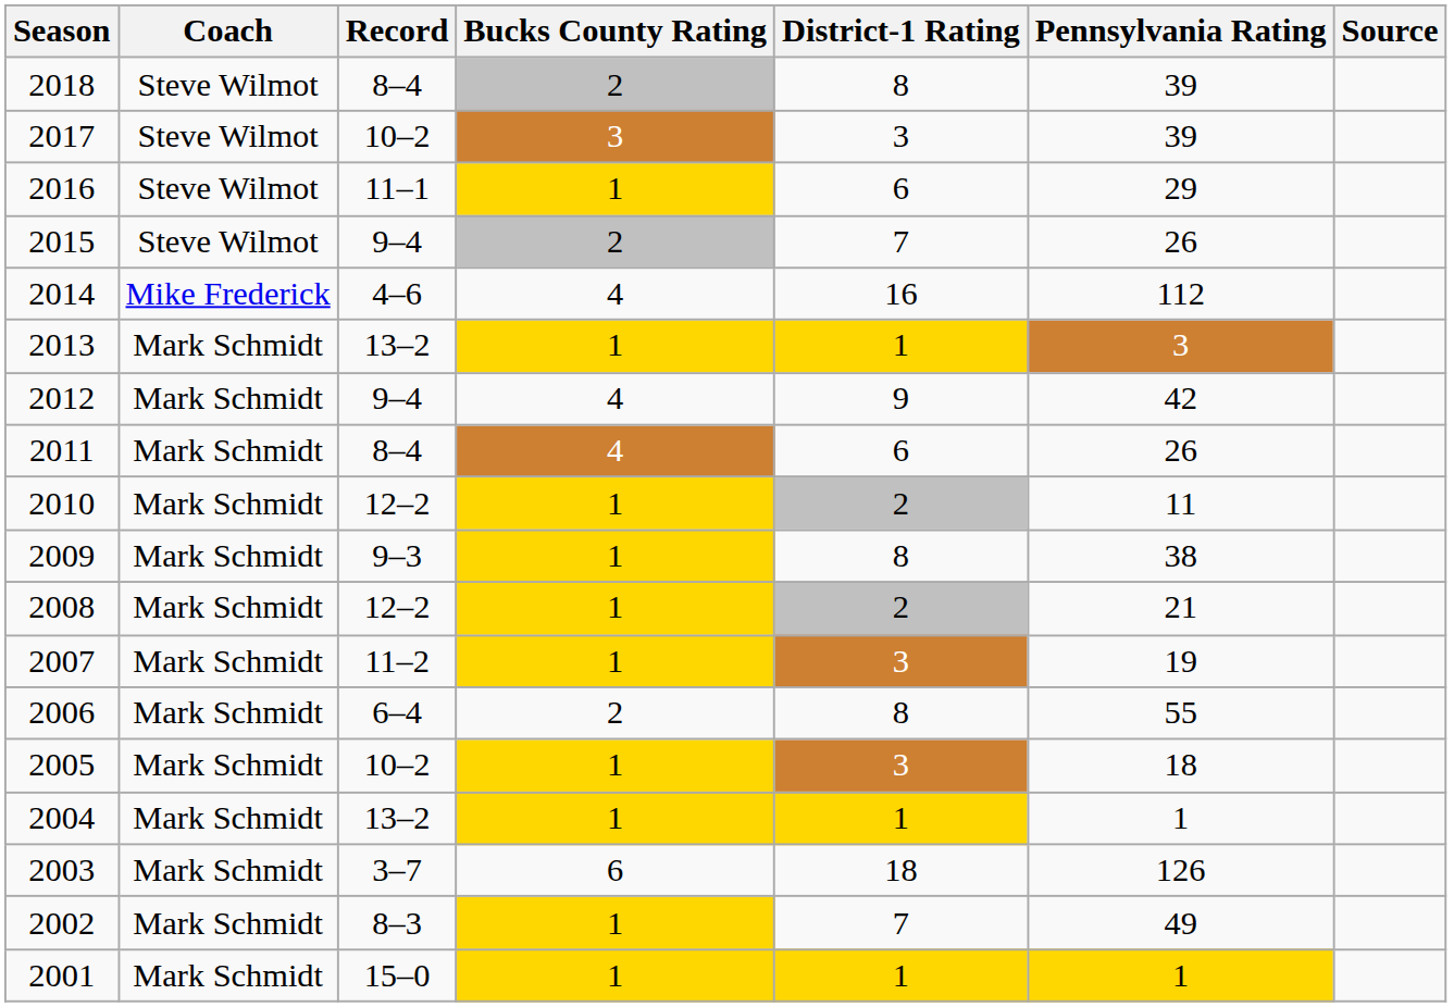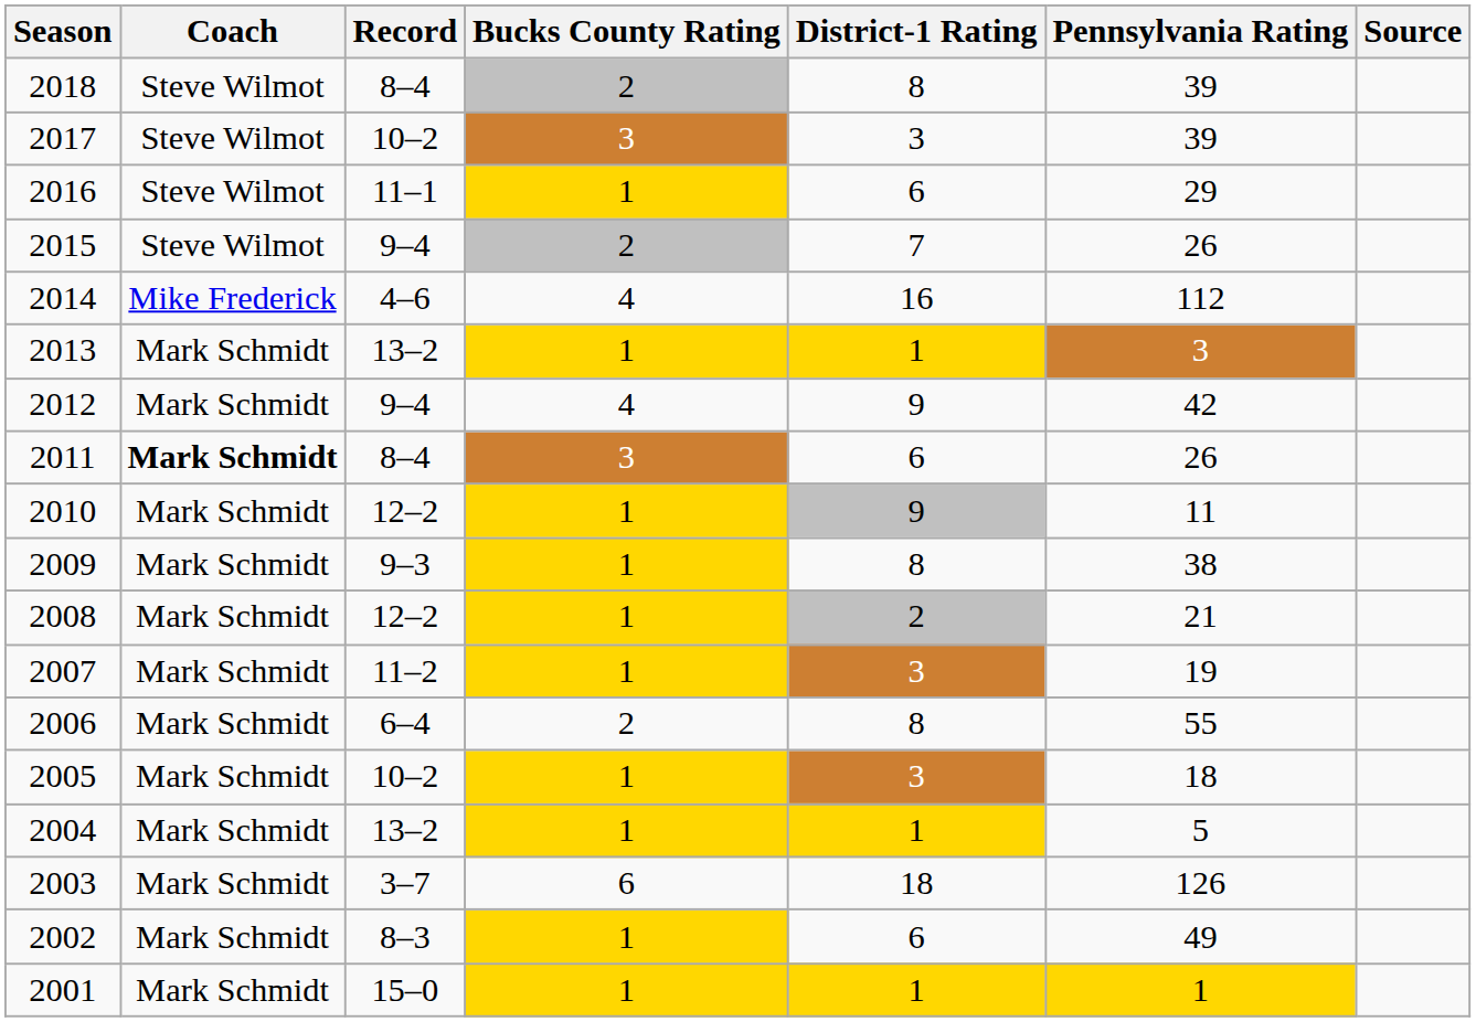 <table class="wikitable sortable" style="text-align: center;">
 <tr>
 <th>Season</th>
 <th>Coach</th>
 <th>Record</th>
 <th>Bucks County Rating</th>
 <th>District-1 Rating</th>
 <th>Pennsylvania Rating</th>
 <th>Source</th>
 </tr>
 <tr>
 <td>2018</td>
 <td>Steve Wilmot</td>
 <td>8–4</td>
 <td style="background: #c0c0c0; color: black;">2</td>
 <td>8</td>
 <td>39</td>
 <td></td>
 </tr>
 <tr>
 <td>2017</td>
 <td>Steve Wilmot</td>
 <td>10–2</td>
 <td style="background: #cd7f32; color: white;">3</td>
 <td>3</td>
 <td>39</td>
 <td></td>
 </tr>
 <tr>
 <td>2016</td>
 <td>Steve Wilmot</td>
 <td>11–1</td>
 <td style="background: #ffd700; color: black;">1</td>
 <td>6</td>
 <td>29</td>
 <td></td>
 </tr>
 <tr>
 <td>2015</td>
 <td>Steve Wilmot</td>
 <td>9–4</td>
 <td style="background: #c0c0c0; color: black;">2</td>
 <td>7</td>
 <td>26</td>
 <td></td>
 </tr>
 <tr>
 <td>2014</td>
 <td><a href='#'>Mike Frederick</a></td>
 <td>4–6</td>
 <td>4</td>
 <td>16</td>
 <td>112</td>
 <td></td>
 </tr>
 <tr>
 <td>2013</td>
 <td>Mark Schmidt</td>
 <td>13–2</td>
 <td style="background: #ffd700; color: black;">1</td>
 <td style="background: #ffd700; color: black;">1</td>
 <td style="background: #cd7f32; color: white;">3</td>
 <td></td>
 </tr>
 <tr>
 <td>2012</td>
 <td>Mark Schmidt</td>
 <td>9–4</td>
 <td>4</td>
 <td>9</td>
 <td>42</td>
 <td></td>
 </tr>
 <tr>
 <td>2011</td>
-<td>Mark Schmidt</td>
+<td><strong>Mark Schmidt</strong></td>
 <td>8–4</td>
-<td style="background: #cd7f32; color: white;">4</td>
+<td style="background: #cd7f32; color: white;">3</td>
 <td>6</td>
 <td>26</td>
 <td></td>
 </tr>
 <tr>
 <td>2010</td>
 <td>Mark Schmidt</td>
 <td>12–2</td>
 <td style="background: #ffd700; color: black;">1</td>
-<td style="background: #c0c0c0; color: black;">2</td>
+<td style="background: #c0c0c0; color: black;">9</td>
 <td>11</td>
 <td></td>
 </tr>
 <tr>
 <td>2009</td>
 <td>Mark Schmidt</td>
 <td>9–3</td>
 <td style="background: #ffd700; color: black;">1</td>
 <td>8</td>
 <td>38</td>
 <td></td>
 </tr>
 <tr>
 <td>2008</td>
 <td>Mark Schmidt</td>
 <td>12–2</td>
 <td style="background: #ffd700; color: black;">1</td>
 <td style="background: #c0c0c0; color: black;">2</td>
 <td>21</td>
 <td></td>
 </tr>
 <tr>
 <td>2007</td>
 <td>Mark Schmidt</td>
 <td>11–2</td>
 <td style="background: #ffd700; color: black;">1</td>
 <td style="background: #cd7f32; color: white;">3</td>
 <td>19</td>
 <td></td>
 </tr>
 <tr>
 <td>2006</td>
 <td>Mark Schmidt</td>
 <td>6–4</td>
 <td>2</td>
 <td>8</td>
 <td>55</td>
 <td></td>
 </tr>
 <tr>
 <td>2005</td>
 <td>Mark Schmidt</td>
 <td>10–2</td>
 <td style="background: #ffd700; color: black;">1</td>
 <td style="background: #cd7f32; color: white;">3</td>
 <td>18</td>
 <td></td>
 </tr>
 <tr>
 <td>2004</td>
 <td>Mark Schmidt</td>
 <td>13–2</td>
 <td style="background: #ffd700; color: black;">1</td>
 <td style="background: #ffd700; color: black;">1</td>
-<td>1</td>
+<td>5</td>
 <td></td>
 </tr>
 <tr>
 <td>2003</td>
 <td>Mark Schmidt</td>
 <td>3–7</td>
 <td>6</td>
 <td>18</td>
 <td>126</td>
 <td></td>
 </tr>
 <tr>
 <td>2002</td>
 <td>Mark Schmidt</td>
 <td>8–3</td>
 <td style="background: #ffd700; color: black;">1</td>
-<td>7</td>
+<td>6</td>
 <td>49</td>
 <td></td>
 </tr>
 <tr>
 <td>2001</td>
 <td>Mark Schmidt</td>
 <td>15–0</td>
 <td style="background: #ffd700; color: black;">1</td>
 <td style="background: #ffd700; color: black;">1</td>
 <td style="background: #ffd700; color: black;">1</td>
 <td></td>
 </tr>
 </table>
